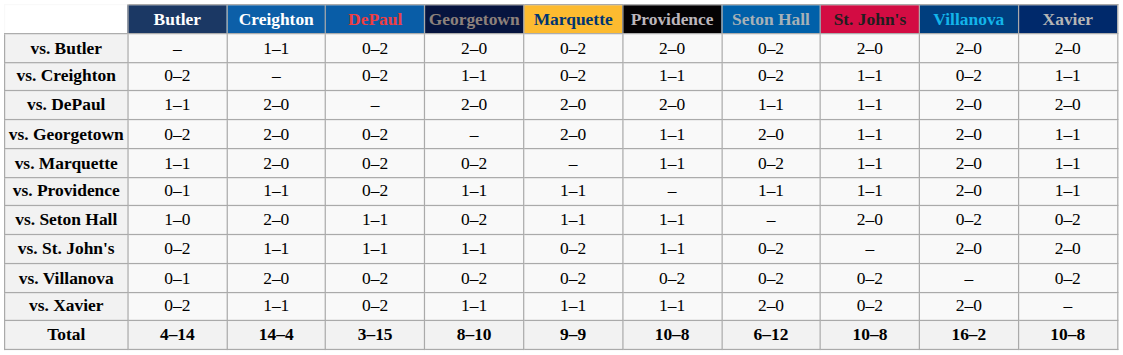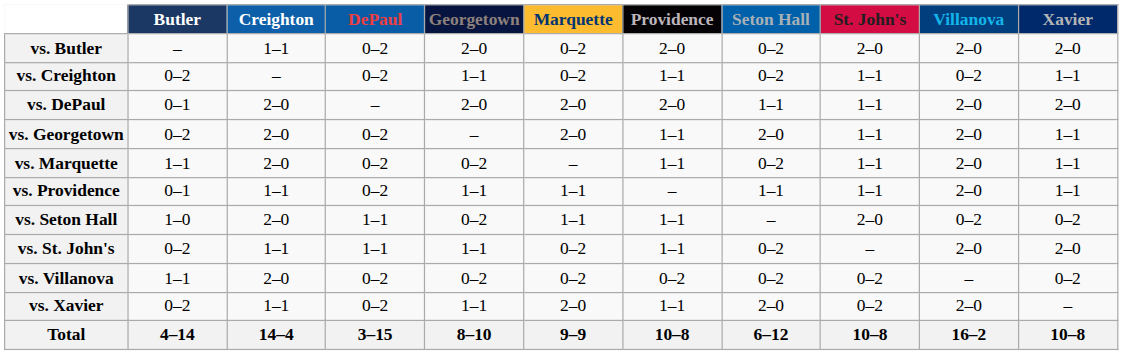 <table class="wikitable" style="white-space:nowrap;font-size:90%;">
 <tr>
 <th colspan=1 style="background:white; border-top-style:hidden; border-left-style:hidden;"   width=75> </th>
 <th style="background:#1B3864; color:#FFFFFF;"  width=75>Butler</th>
 <th style="background:#0C5FA8; color:#FFFFFF;"  width=75>Creighton</th>
 <th style="background:#095DA7; color:#EF3E42;"  width=75>DePaul</th>
 <th style="background:#06143F; color:#8D817B;"  width=75>Georgetown</th>
 <th style="background:#FDBB30; color:#003572;"  width=75>Marquette</th>
 <th style="background:#040204; color:#BCB6BC;"  width=75>Providence</th>
 <th style="background:#0060A9; color:#A7B1B7;"  width=75>Seton Hall</th>
 <th style="background:#D30C43; color:#221E1F;"  width=75>St. John's</th>
 <th style="background:#003E7E; color:#13B5EA;"  width=75>Villanova</th>
 <th style="background:#00296B; color:#B5B5B5;"  width=75>Xavier</th>
 </tr>
 <tr style="text-align:center;">
 <th>vs. Butler</th>
 <td>–</td>
 <td>1–1</td>
 <td>0–2</td>
 <td>2–0</td>
 <td>0–2</td>
 <td>2–0</td>
 <td>0–2</td>
 <td>2–0</td>
 <td>2–0</td>
 <td>2–0</td>
 </tr>
 <tr style="text-align:center;">
 <th>vs. Creighton</th>
 <td>0–2</td>
 <td>–</td>
 <td>0–2</td>
 <td>1–1</td>
 <td>0–2</td>
 <td>1–1</td>
 <td>0–2</td>
 <td>1–1</td>
 <td>0–2</td>
 <td>1–1</td>
 </tr>
 <tr style="text-align:center;">
 <th>vs. DePaul</th>
-<td>1–1</td>
+<td>0–1</td>
 <td>2–0</td>
 <td>–</td>
 <td>2–0</td>
 <td>2–0</td>
 <td>2–0</td>
 <td>1–1</td>
 <td>1–1</td>
 <td>2–0</td>
 <td>2–0</td>
 </tr>
 <tr style="text-align:center;">
 <th>vs. Georgetown</th>
 <td>0–2</td>
 <td>2–0</td>
 <td>0–2</td>
 <td>–</td>
 <td>2–0</td>
 <td>1–1</td>
 <td>2–0</td>
 <td>1–1</td>
 <td>2–0</td>
 <td>1–1</td>
 </tr>
 <tr style="text-align:center;">
 <th>vs. Marquette</th>
 <td>1–1</td>
 <td>2–0</td>
 <td>0–2</td>
 <td>0–2</td>
 <td>–</td>
 <td>1–1</td>
 <td>0–2</td>
 <td>1–1</td>
 <td>2–0</td>
 <td>1–1</td>
 </tr>
 <tr style="text-align:center;">
 <th>vs. Providence</th>
 <td>0–1</td>
 <td>1–1</td>
 <td>0–2</td>
 <td>1–1</td>
 <td>1–1</td>
 <td>–</td>
 <td>1–1</td>
 <td>1–1</td>
 <td>2–0</td>
 <td>1–1</td>
 </tr>
 <tr style="text-align:center;">
 <th>vs. Seton Hall</th>
 <td>1–0</td>
 <td>2–0</td>
 <td>1–1</td>
 <td>0–2</td>
 <td>1–1</td>
 <td>1–1</td>
 <td>–</td>
 <td>2–0</td>
 <td>0–2</td>
 <td>0–2</td>
 </tr>
 <tr style="text-align:center;">
 <th>vs. St. John's</th>
 <td>0–2</td>
 <td>1–1</td>
 <td>1–1</td>
 <td>1–1</td>
 <td>0–2</td>
 <td>1–1</td>
 <td>0–2</td>
 <td>–</td>
 <td>2–0</td>
 <td>2–0</td>
 </tr>
 <tr style="text-align:center;">
 <th>vs. Villanova</th>
-<td>0–1</td>
+<td>1–1</td>
 <td>2–0</td>
 <td>0–2</td>
 <td>0–2</td>
 <td>0–2</td>
 <td>0–2</td>
 <td>0–2</td>
 <td>0–2</td>
 <td>–</td>
 <td>0–2</td>
 </tr>
 <tr style="text-align:center;">
 <th>vs. Xavier</th>
 <td>0–2</td>
 <td>1–1</td>
 <td>0–2</td>
 <td>1–1</td>
-<td>1–1</td>
+<td>2–0</td>
 <td>1–1</td>
 <td>2–0</td>
 <td>0–2</td>
 <td>2–0</td>
 <td>–<br></td>
 </tr>
 <tr style="text-align:center;">
 <th>Total</th>
 <th>4–14</th>
 <th>14–4</th>
 <th>3–15</th>
 <th>8–10</th>
 <th>9–9</th>
 <th>10–8</th>
 <th>6–12</th>
 <th>10–8</th>
 <th>16–2</th>
 <th>10–8</th>
 </tr>
 </table>
